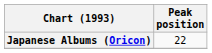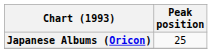 <table class="wikitable sortable plainrowheaders">
 <tr>
 <th>Chart (1993)</th>
 <th>Peak<br>position</th>
 </tr>
 <tr>
 <th scope="row">Japanese Albums (<a href='#'>Oricon</a>)</th>
-<td align="center">22</td>
+<td align="center">25</td>
 </tr>
 <tr>
 </tr>
 </table>
